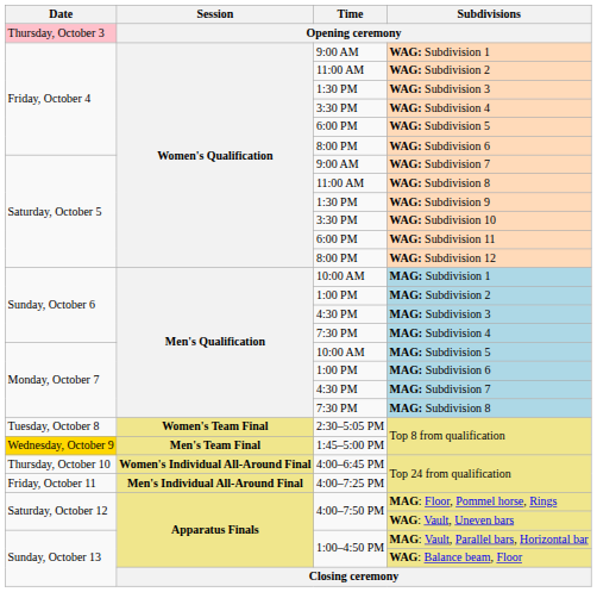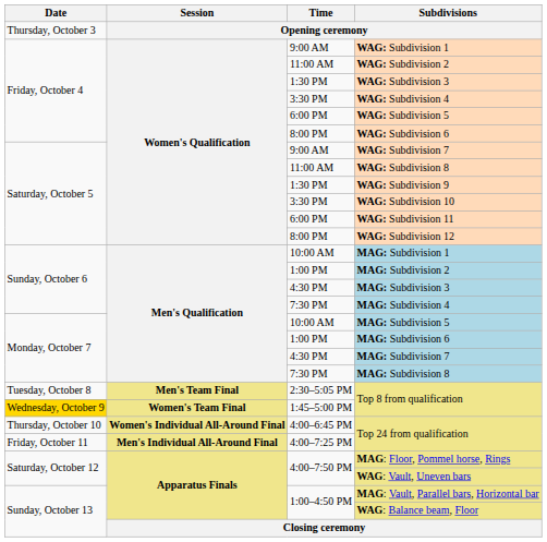 <table class="wikitable">
 <tr>
 <th>Date</th>
 <th>Session</th>
 <th>Time</th>
 <th>Subdivisions</th>
 </tr>
 <tr>
-<td style="background: pink;">Thursday, October 3</td>
+<td>Thursday, October 3</td>
 <th colspan="3">Opening ceremony</th>
 </tr>
 <tr>
 <td rowspan="6">Friday, October 4</td>
 <th rowspan="12">Women's Qualification</th>
 <td>9:00 AM</td>
 <td bgcolor="#ffdab9"><strong>WAG:</strong> Subdivision 1<br></td>
 </tr>
 <tr>
 <td>11:00 AM</td>
 <td bgcolor="#ffdab9"><strong>WAG:</strong> Subdivision 2<br></td>
 </tr>
 <tr>
 <td>1:30 PM</td>
 <td bgcolor="#ffdab9"><strong>WAG:</strong> Subdivision 3<br></td>
 </tr>
 <tr>
 <td>3:30 PM</td>
 <td bgcolor="#ffdab9"><strong>WAG:</strong> Subdivision 4<br></td>
 </tr>
 <tr>
 <td>6:00 PM</td>
 <td bgcolor="#ffdab9"><strong>WAG:</strong> Subdivision 5<br></td>
 </tr>
 <tr>
 <td>8:00 PM</td>
 <td bgcolor="#ffdab9"><strong>WAG:</strong> Subdivision 6<br></td>
 </tr>
 <tr>
 <td rowspan="6">Saturday, October 5</td>
 <td>9:00 AM</td>
 <td bgcolor="#ffdab9"><strong>WAG:</strong> Subdivision 7<br></td>
 </tr>
 <tr>
 <td>11:00 AM</td>
 <td bgcolor="#ffdab9"><strong>WAG:</strong> Subdivision 8<br></td>
 </tr>
 <tr>
 <td>1:30 PM</td>
 <td bgcolor="#ffdab9"><strong>WAG:</strong> Subdivision 9<br></td>
 </tr>
 <tr>
 <td>3:30 PM</td>
 <td bgcolor="#ffdab9"><strong>WAG:</strong> Subdivision 10<br></td>
 </tr>
 <tr>
 <td>6:00 PM</td>
 <td bgcolor="#ffdab9"><strong>WAG:</strong> Subdivision 11<br></td>
 </tr>
 <tr>
 <td>8:00 PM</td>
 <td bgcolor="#ffdab9"><strong>WAG:</strong> Subdivision 12<br></td>
 </tr>
 <tr>
 <td rowspan="4">Sunday, October 6</td>
 <th rowspan="8">Men's Qualification</th>
 <td>10:00 AM</td>
 <td bgcolor="#add8e6"><strong>MAG:</strong> Subdivision 1<br></td>
 </tr>
 <tr>
 <td>1:00 PM</td>
 <td bgcolor="#add8e6"><strong>MAG:</strong> Subdivision 2<br></td>
 </tr>
 <tr>
 <td>4:30 PM</td>
 <td bgcolor="#add8e6"><strong>MAG:</strong> Subdivision 3<br></td>
 </tr>
 <tr>
 <td>7:30 PM</td>
 <td bgcolor="#add8e6"><strong>MAG:</strong> Subdivision 4<br></td>
 </tr>
 <tr>
 <td rowspan="4">Monday, October 7</td>
 <td>10:00 AM</td>
 <td bgcolor="#add8e6"><strong>MAG:</strong> Subdivision 5<br></td>
 </tr>
 <tr>
 <td>1:00 PM</td>
 <td bgcolor="#add8e6"><strong>MAG:</strong> Subdivision 6<br></td>
 </tr>
 <tr>
 <td>4:30 PM</td>
 <td bgcolor="#add8e6"><strong>MAG:</strong> Subdivision 7<br></td>
 </tr>
 <tr>
 <td>7:30 PM</td>
 <td bgcolor="#add8e6"><strong>MAG:</strong> Subdivision 8<br></td>
 </tr>
 <tr>
 <td>Tuesday, October 8</td>
-<td bgcolor="#f0e68c" align="center"><strong>Women's Team Final</strong></td>
+<td bgcolor="#f0e68c" align="center"><strong>Men's Team Final</strong></td>
 <td>2:30–5:05 PM</td>
 <td rowspan="2" bgcolor="#f0e68c">Top 8 from qualification</td>
 </tr>
 <tr>
 <td style="background: gold;">Wednesday, October 9</td>
-<td bgcolor="#f0e68c" align="center"><strong>Men's Team Final</strong></td>
+<td bgcolor="#f0e68c" align="center"><strong>Women's Team Final</strong></td>
 <td>1:45–5:00 PM</td>
 </tr>
 <tr>
 <td>Thursday, October 10</td>
 <td bgcolor="#f0e68c" align="center"><strong>Women's Individual All-Around Final</strong></td>
 <td>4:00–6:45 PM</td>
 <td rowspan="2" bgcolor="#f0e68c">Top 24 from qualification</td>
 </tr>
 <tr>
 <td>Friday, October 11</td>
 <td bgcolor="#f0e68c" align="center"><strong>Men's Individual All-Around Final</strong></td>
 <td>4:00–7:25 PM</td>
 </tr>
 <tr>
 <td rowspan="2">Saturday, October 12</td>
 <td rowspan="4" bgcolor="#f0e68c" align="center"><strong>Apparatus Finals</strong></td>
 <td rowspan="2">4:00–7:50 PM</td>
 <td bgcolor="#f0e68c"><strong>MAG</strong>: <a href='#'>Floor</a>, <a href='#'>Pommel horse</a>, <a href='#'>Rings</a></td>
 </tr>
 <tr>
 <td bgcolor="#f0e68c"><strong>WAG</strong>: <a href='#'>Vault</a>, <a href='#'>Uneven bars</a></td>
 </tr>
 <tr>
 <td rowspan="3">Sunday, October 13</td>
 <td rowspan="2">1:00–4:50 PM</td>
 <td bgcolor="#f0e68c"><strong>MAG</strong>: <a href='#'>Vault</a>, <a href='#'>Parallel bars</a>, <a href='#'>Horizontal bar</a></td>
 </tr>
 <tr>
 <td bgcolor="#f0e68c"><strong>WAG</strong>: <a href='#'>Balance beam</a>, <a href='#'>Floor</a></td>
 </tr>
 <tr>
 <th colspan="3">Closing ceremony</th>
 </tr>
 </table>
